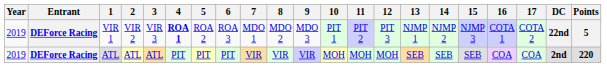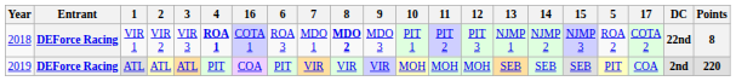 <table class="wikitable" style="text-align:center; font-size:85%">
 <tr>
 <th>Year</th>
 <th>Entrant</th>
 <th>1</th>
 <th>2</th>
 <th>3</th>
 <th>4</th>
-<th>5</th>
+<th>16</th>
 <th>6</th>
 <th>7</th>
 <th>8</th>
 <th>9</th>
 <th>10</th>
 <th>11</th>
 <th>12</th>
 <th>13</th>
 <th>14</th>
 <th>15</th>
-<th>16</th>
+<th>5</th>
 <th>17</th>
 <th>DC</th>
 <th>Points</th>
 </tr>
 <tr>
-<td><a href='#'>2019</a></td>
+<td><a href='#'>2018</a></td>
 <th nowrap><a href='#'>DEForce Racing</a></th>
 <td><a href='#'>VIR<br>1</a></td>
 <td><a href='#'>VIR<br>2</a></td>
 <td><a href='#'>VIR<br>3</a></td>
 <td><strong><a href='#'>ROA<br>1</a></strong></td>
-<td><a href='#'>ROA<br>2</a></td>
+<td style="background:#CFCFFF"><a href='#'>COTA<br>1</a><br></td>
 <td><a href='#'>ROA<br>3</a></td>
 <td><a href='#'>MDO<br>1</a></td>
-<td><a href='#'>MDO<br>2</a></td>
+<td><strong><a href='#'>MDO<br>2</a></strong></td>
 <td><a href='#'>MDO<br>3</a></td>
 <td style="background:#DFFFDF"><a href='#'>PIT<br>1</a><br></td>
 <td style="background:#CFCFFF"><a href='#'>PIT<br>2</a><br></td>
 <td style="background:#DFFFDF"><a href='#'>PIT<br>3</a><br></td>
 <td style="background:#DFFFDF"><a href='#'>NJMP<br>1</a><br></td>
 <td style="background:#DFFFDF"><a href='#'>NJMP<br>2</a><br></td>
 <td style="background:#CFCFFF"><a href='#'>NJMP<br>3</a><br></td>
-<td style="background:#CFCFFF"><a href='#'>COTA<br>1</a><br></td>
+<td><a href='#'>ROA<br>2</a></td>
 <td style="background:#DFFFDF"><a href='#'>COTA<br>2</a><br></td>
 <th>22nd</th>
-<th>5</th>
+<th>8</th>
 </tr>
 <tr>
 <td><a href='#'>2019</a></td>
 <th nowrap><a href='#'>DEForce Racing</a></th>
 <td style="background:#DFDFDF"><a href='#'>ATL</a><br></td>
 <td style="background:#FFFFBF"><a href='#'>ATL</a><br></td>
 <td style="background:#FFDF9F"><a href='#'>ATL</a><br></td>
 <td style="background:#DFFFDF"><a href='#'>PIT</a><br></td>
-<td style="background:#FFFFBF"><a href='#'>PIT</a><br></td>
+<td style="background:#EFCFFF;"><a href='#'>COA</a><br></td>
 <td style="background:#DFFFDF"><a href='#'>PIT</a><br></td>
 <td style="background:#FFDF9F"><a href='#'>VIR</a><br></td>
 <td style="background:#DFFFDF"><a href='#'>VIR</a><br></td>
 <td style="background:#CFCFFF"><a href='#'>VIR</a><br></td>
 <td style="background:#FFFFBF"><a href='#'>MOH</a><br></td>
 <td style="background:#DFFFDF"><a href='#'>MOH</a><br></td>
 <td style="background:#DFFFDF"><a href='#'>MOH</a><br></td>
 <td style="background:#FFDF9F;"><a href='#'>SEB</a><br></td>
 <td style="background:#DFFFDF;"><a href='#'>SEB</a><br></td>
 <td style="background:#DFDFDF;"><a href='#'>SEB</a><br></td>
-<td style="background:#EFCFFF;"><a href='#'>COA</a><br></td>
+<td style="background:#FFFFBF"><a href='#'>PIT</a><br></td>
 <td style="background:#DFFFDF;"><a href='#'>COA</a><br></td>
 <th style="background:#DFDFDF;">2nd</th>
 <th style="background:#DFDFDF;">220</th>
 </tr>
 </table>
